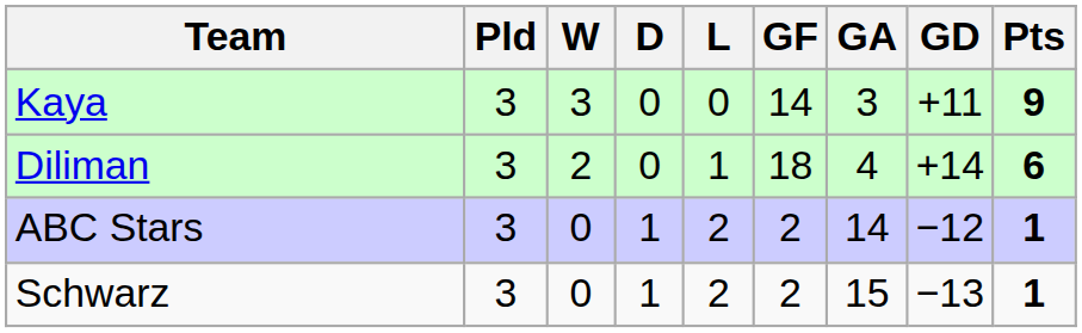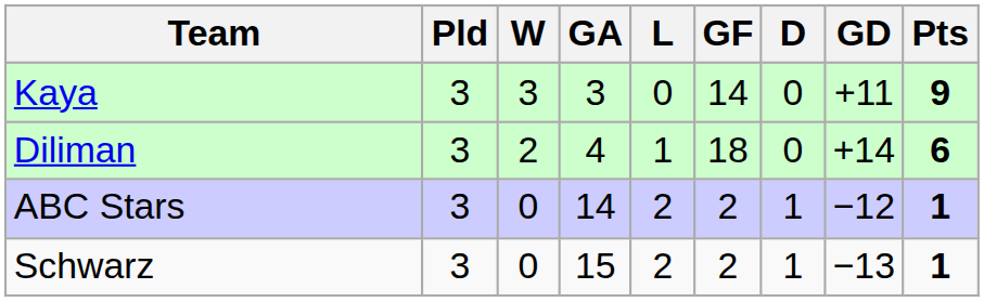 <table class="wikitable" style="text-align: center;">
 <tr>
 <th width="175">Team</th>
 <th width="20">Pld</th>
 <th width="20">W</th>
-<th width="20">D</th>
+<th width="20">GA</th>
 <th width="20">L</th>
 <th width="20">GF</th>
-<th width="20">GA</th>
+<th width="20">D</th>
 <th width="20">GD</th>
 <th width="20">Pts</th>
 </tr>
 <tr bgcolor=#ccffcc>
 <td style="text-align:left;"><a href='#'>Kaya</a></td>
 <td>3</td>
 <td>3</td>
-<td>0</td>
+<td>3</td>
 <td>0</td>
 <td>14</td>
-<td>3</td>
+<td>0</td>
 <td>+11</td>
 <td><strong>9</strong></td>
 </tr>
 <tr bgcolor=#ccffcc>
 <td style="text-align:left;"><a href='#'>Diliman</a></td>
 <td>3</td>
 <td>2</td>
-<td>0</td>
+<td>4</td>
 <td>1</td>
 <td>18</td>
-<td>4</td>
+<td>0</td>
 <td>+14</td>
 <td><strong>6</strong></td>
 </tr>
 <tr bgcolor=#ccccff>
 <td style="text-align:left;">ABC Stars</td>
 <td>3</td>
 <td>0</td>
-<td>1</td>
+<td>14</td>
 <td>2</td>
 <td>2</td>
-<td>14</td>
+<td>1</td>
 <td>−12</td>
 <td><strong>1</strong></td>
 </tr>
 <tr>
 <td style="text-align:left;">Schwarz</td>
 <td>3</td>
 <td>0</td>
-<td>1</td>
+<td>15</td>
 <td>2</td>
 <td>2</td>
-<td>15</td>
+<td>1</td>
 <td>−13</td>
 <td><strong>1</strong></td>
 </tr>
 </table>
